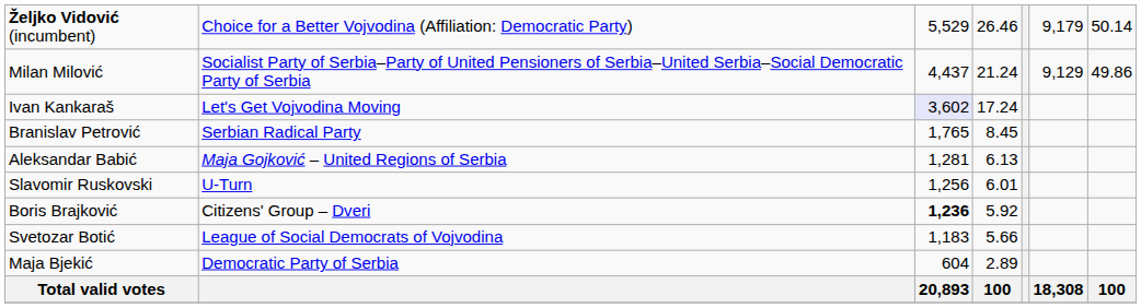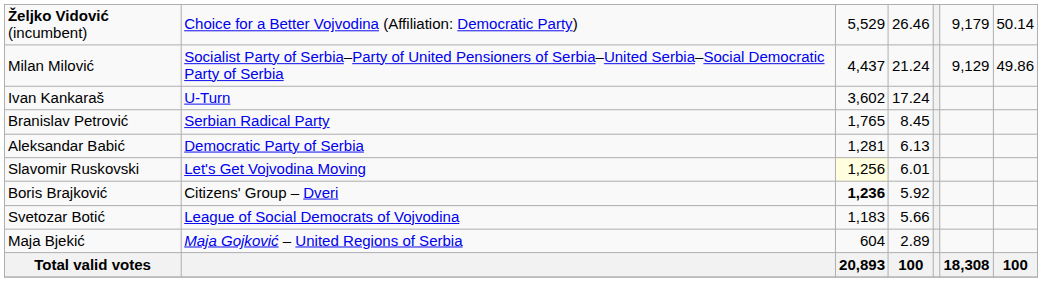 <table style="width:1100px;" class="wikitable">
 <tr>
 <td align="left"><strong>Željko Vidović</strong> (incumbent)</td>
 <td align="left"><a href='#'>Choice for a Better Vojvodina</a> (Affiliation: <a href='#'>Democratic Party</a>)</td>
 <td align="right">5,529</td>
 <td align="right">26.46</td>
 <th align="left"></th>
 <td align="right">9,179</td>
 <td align="right">50.14</td>
 </tr>
 <tr>
 <td align="left">Milan Milović</td>
 <td align="left"><a href='#'>Socialist Party of Serbia</a>–<a href='#'>Party of United Pensioners of Serbia</a>–<a href='#'>United Serbia</a>–<a href='#'>Social Democratic Party of Serbia</a></td>
 <td align="right">4,437</td>
 <td align="right">21.24</td>
 <th align="left"></th>
 <td align="right">9,129</td>
 <td align="right">49.86</td>
 </tr>
 <tr>
 <td align="left">Ivan Kankaraš</td>
-<td align="left"><a href='#'>Let's Get Vojvodina Moving</a></td>
-<td align="right" style="background: lavender;">3,602</td>
+<td align="left"><a href='#'>U-Turn</a></td>
+<td align="right">3,602</td>
 <td align="right">17.24</td>
 <th align="left"></th>
 <td align="right"></td>
 <td align="right"></td>
 </tr>
 <tr>
 <td align="left">Branislav Petrović</td>
 <td align="left"><a href='#'>Serbian Radical Party</a></td>
 <td align="right">1,765</td>
 <td align="right">8.45</td>
 <th align="left"></th>
 <td align="right"></td>
 <td align="right"></td>
 </tr>
 <tr>
 <td align="left">Aleksandar Babić</td>
-<td align="left"><em><a href='#'>Maja Gojković</a></em> – <a href='#'>United Regions of Serbia</a></td>
+<td align="left"><a href='#'>Democratic Party of Serbia</a></td>
 <td align="right">1,281</td>
 <td align="right">6.13</td>
 <th align="left"></th>
 <td align="right"></td>
 <td align="right"></td>
 </tr>
 <tr>
 <td align="left">Slavomir Ruskovski</td>
-<td align="left"><a href='#'>U-Turn</a></td>
-<td align="right">1,256</td>
+<td align="left"><a href='#'>Let's Get Vojvodina Moving</a></td>
+<td align="right" style="background: lightyellow;">1,256</td>
 <td align="right">6.01</td>
 <th align="left"></th>
 <td align="right"></td>
 <td align="right"></td>
 </tr>
 <tr>
 <td align="left">Boris Brajković</td>
 <td align="left">Citizens' Group – <a href='#'>Dveri</a></td>
 <td align="right"><strong>1,236</strong></td>
 <td align="right">5.92</td>
 <th align="left"></th>
 <td align="right"></td>
 <td align="right"></td>
 </tr>
 <tr>
 <td align="left">Svetozar Botić</td>
 <td align="left"><a href='#'>League of Social Democrats of Vojvodina</a></td>
 <td align="right">1,183</td>
 <td align="right">5.66</td>
 <th align="left"></th>
 <td align="right"></td>
 <td align="right"></td>
 </tr>
 <tr>
 <td align="left">Maja Bjekić</td>
-<td align="left"><a href='#'>Democratic Party of Serbia</a></td>
+<td align="left"><em><a href='#'>Maja Gojković</a></em> – <a href='#'>United Regions of Serbia</a></td>
 <td align="right">604</td>
 <td align="right">2.89</td>
 <th align="left"></th>
 <td align="right"></td>
 <td align="right"></td>
 </tr>
 <tr>
 <th align="left">Total valid votes</th>
 <th align="left"></th>
 <th align="right">20,893</th>
 <th align="right">100</th>
 <th align="left"></th>
 <th align="right">18,308</th>
 <th align="right">100</th>
 </tr>
 <tr>
 </tr>
 </table>
